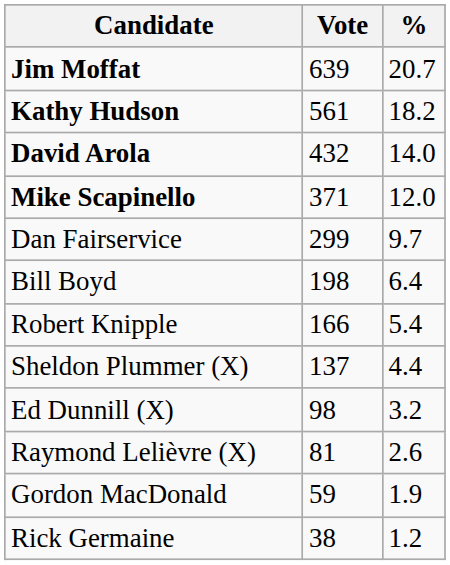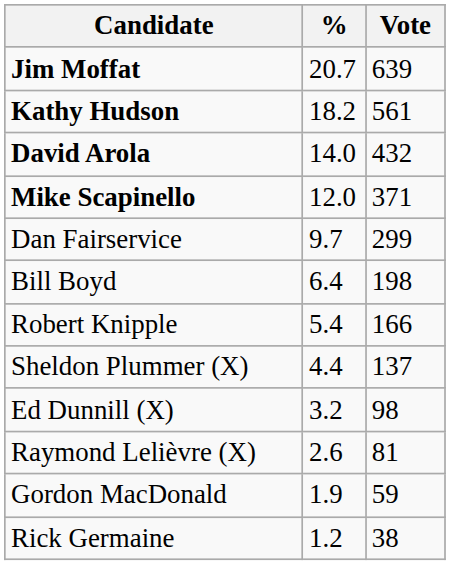 <table class="wikitable">
 <tr>
 <th bgcolor="#DDDDFF" width="170px">Candidate</th>
+<th bgcolor="#DDDDFF" width="30px">%</th>
 <th bgcolor="#DDDDFF" width="40px">Vote</th>
-<th bgcolor="#DDDDFF" width="30px">%</th>
 </tr>
 <tr>
 <td><strong>Jim Moffat</strong></td>
+<td>20.7</td>
 <td>639</td>
-<td>20.7</td>
 </tr>
 <tr>
 <td><strong>Kathy Hudson</strong></td>
+<td>18.2</td>
 <td>561</td>
-<td>18.2</td>
 </tr>
 <tr>
 <td><strong>David Arola</strong></td>
+<td>14.0</td>
 <td>432</td>
-<td>14.0</td>
 </tr>
 <tr>
 <td><strong>Mike Scapinello</strong></td>
+<td>12.0</td>
 <td>371</td>
-<td>12.0</td>
 </tr>
 <tr>
 <td>Dan Fairservice</td>
+<td>9.7</td>
 <td>299</td>
-<td>9.7</td>
 </tr>
 <tr>
 <td>Bill Boyd</td>
+<td>6.4</td>
 <td>198</td>
-<td>6.4</td>
 </tr>
 <tr>
 <td>Robert Knipple</td>
+<td>5.4</td>
 <td>166</td>
-<td>5.4</td>
 </tr>
 <tr>
 <td>Sheldon Plummer (X)</td>
+<td>4.4</td>
 <td>137</td>
-<td>4.4</td>
 </tr>
 <tr>
 <td>Ed Dunnill (X)</td>
+<td>3.2</td>
 <td>98</td>
-<td>3.2</td>
 </tr>
 <tr>
 <td>Raymond Lelièvre (X)</td>
+<td>2.6</td>
 <td>81</td>
-<td>2.6</td>
 </tr>
 <tr>
 <td>Gordon MacDonald</td>
+<td>1.9</td>
 <td>59</td>
-<td>1.9</td>
 </tr>
 <tr>
 <td>Rick Germaine</td>
+<td>1.2</td>
 <td>38</td>
-<td>1.2</td>
 </tr>
 </table>
